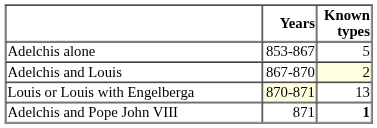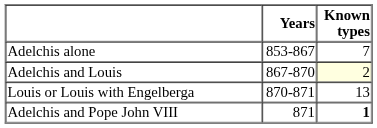 <table width=400px align=center border=1 cellspacing=0 style= "text-align:right;">
 <tr>
 <th width=70%></th>
 <th width=15%>Years</th>
 <th width=15%>Known types</th>
 </tr>
 <tr>
 <td style= "text-align:left;">Adelchis alone</td>
 <td style= "text-align:right;">853-867</td>
-<td>5</td>
+<td>7</td>
 </tr>
 <tr>
 <td style= "text-align:left;">Adelchis and Louis</td>
 <td style= "text-align:right;">867-870</td>
 <td style="background: lightyellow;">2</td>
 </tr>
 <tr>
 <td style= "text-align:left;">Louis or Louis with Engelberga</td>
-<td style="background: lightyellow;">870-871</td>
+<td>870-871</td>
 <td>13</td>
 </tr>
 <tr>
 <td style= "text-align:left;">Adelchis and Pope John VIII</td>
 <td>871</td>
 <th>1</th>
 </tr>
 </table>
